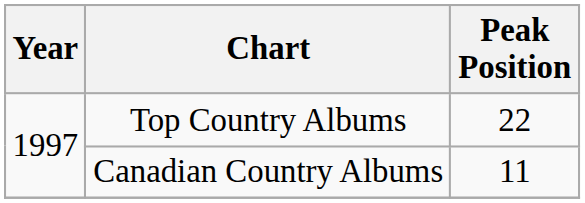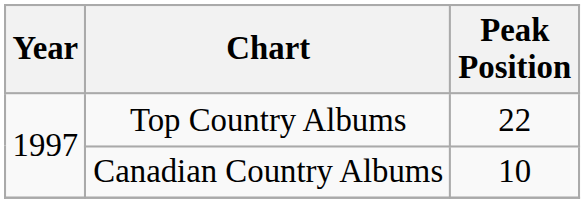 <table class="wikitable" style="text-align:center;">
 <tr>
 <th>Year</th>
 <th>Chart</th>
 <th>Peak<br>Position</th>
 </tr>
 <tr>
 <td rowspan="2">1997</td>
 <td>Top Country Albums</td>
 <td>22</td>
 </tr>
 <tr>
 <td>Canadian Country Albums</td>
-<td>11</td>
+<td>10</td>
 </tr>
 <tr>
 </tr>
 </table>
